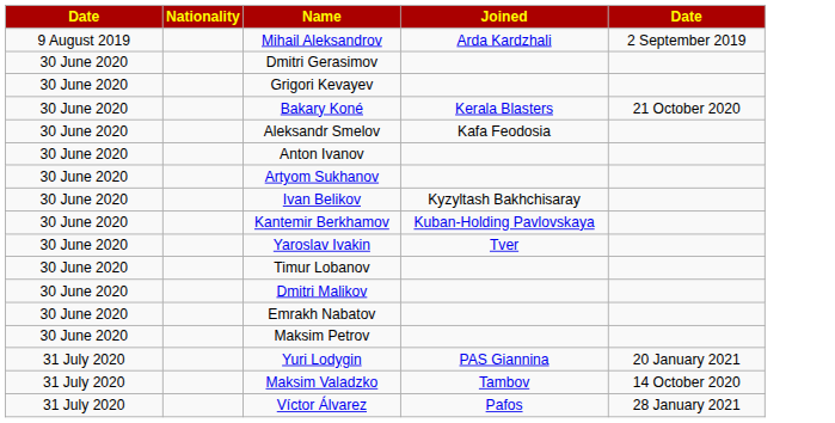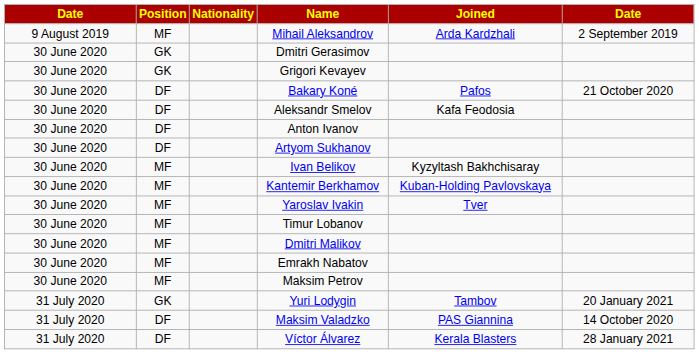 <table class="wikitable"  style="text-align:center; font-size:90%; ">
 <tr>
 <th style="background:#AA0000; color:yellow; width:150px;">Date</th>
+<th style="background:#AA0000; color:yellow; width:55px;">Position</th>
 <th style="background:#AA0000; color:yellow; width:55px;">Nationality</th>
 <th style="background:#AA0000; color:yellow; width:150px;">Name</th>
 <th style="background:#AA0000; color:yellow; width:200px;">Joined</th>
 <th style="background:#AA0000; color:yellow; width:150px;">Date</th>
 </tr>
 <tr>
 <td>9 August 2019</td>
+<td>MF</td>
 <td></td>
 <td><a href='#'>Mihail Aleksandrov</a></td>
 <td><a href='#'>Arda Kardzhali</a></td>
 <td>2 September 2019</td>
 </tr>
 <tr>
 <td>30 June 2020</td>
+<td>GK</td>
 <td></td>
 <td>Dmitri Gerasimov</td>
 <td></td>
 <td></td>
 </tr>
 <tr>
 <td>30 June 2020</td>
+<td>GK</td>
 <td></td>
 <td>Grigori Kevayev</td>
 <td></td>
 <td></td>
 </tr>
 <tr>
 <td>30 June 2020</td>
+<td>DF</td>
 <td></td>
 <td><a href='#'>Bakary Koné</a></td>
-<td><a href='#'>Kerala Blasters</a></td>
+<td><a href='#'>Pafos</a></td>
 <td>21 October 2020</td>
 </tr>
 <tr>
 <td>30 June 2020</td>
+<td>DF</td>
 <td></td>
 <td>Aleksandr Smelov</td>
 <td>Kafa Feodosia</td>
 <td></td>
 </tr>
 <tr>
 <td>30 June 2020</td>
+<td>DF</td>
 <td></td>
 <td>Anton Ivanov</td>
 <td></td>
 <td></td>
 </tr>
 <tr>
 <td>30 June 2020</td>
+<td>DF</td>
 <td></td>
 <td><a href='#'>Artyom Sukhanov</a></td>
 <td></td>
 <td></td>
 </tr>
 <tr>
 <td>30 June 2020</td>
+<td>MF</td>
 <td></td>
 <td><a href='#'>Ivan Belikov</a></td>
 <td>Kyzyltash Bakhchisaray</td>
 <td></td>
 </tr>
 <tr>
 <td>30 June 2020</td>
+<td>MF</td>
 <td></td>
 <td><a href='#'>Kantemir Berkhamov</a></td>
 <td><a href='#'>Kuban-Holding Pavlovskaya</a></td>
 <td></td>
 </tr>
 <tr>
 <td>30 June 2020</td>
+<td>MF</td>
 <td></td>
 <td><a href='#'>Yaroslav Ivakin</a></td>
 <td><a href='#'>Tver</a></td>
 <td></td>
 </tr>
 <tr>
 <td>30 June 2020</td>
+<td>MF</td>
 <td></td>
 <td>Timur Lobanov</td>
 <td></td>
 <td></td>
 </tr>
 <tr>
 <td>30 June 2020</td>
+<td>MF</td>
 <td></td>
 <td><a href='#'>Dmitri Malikov</a></td>
 <td></td>
 <td></td>
 </tr>
 <tr>
 <td>30 June 2020</td>
+<td>MF</td>
 <td></td>
 <td>Emrakh Nabatov</td>
 <td></td>
 <td></td>
 </tr>
 <tr>
 <td>30 June 2020</td>
+<td>MF</td>
 <td></td>
 <td>Maksim Petrov</td>
 <td></td>
 <td></td>
 </tr>
 <tr>
 <td>31 July 2020</td>
+<td>GK</td>
 <td></td>
 <td><a href='#'>Yuri Lodygin</a></td>
-<td><a href='#'>PAS Giannina</a></td>
+<td><a href='#'>Tambov</a></td>
 <td>20 January 2021</td>
 </tr>
 <tr>
 <td>31 July 2020</td>
+<td>DF</td>
 <td></td>
 <td><a href='#'>Maksim Valadzko</a></td>
-<td><a href='#'>Tambov</a></td>
+<td><a href='#'>PAS Giannina</a></td>
 <td>14 October 2020</td>
 </tr>
 <tr>
 <td>31 July 2020</td>
+<td>DF</td>
 <td></td>
 <td><a href='#'>Víctor Álvarez</a></td>
-<td><a href='#'>Pafos</a></td>
+<td><a href='#'>Kerala Blasters</a></td>
 <td>28 January 2021</td>
 </tr>
 </table>
